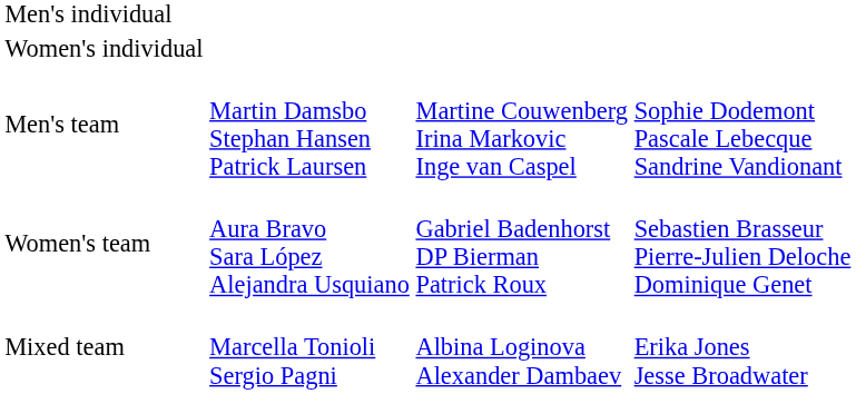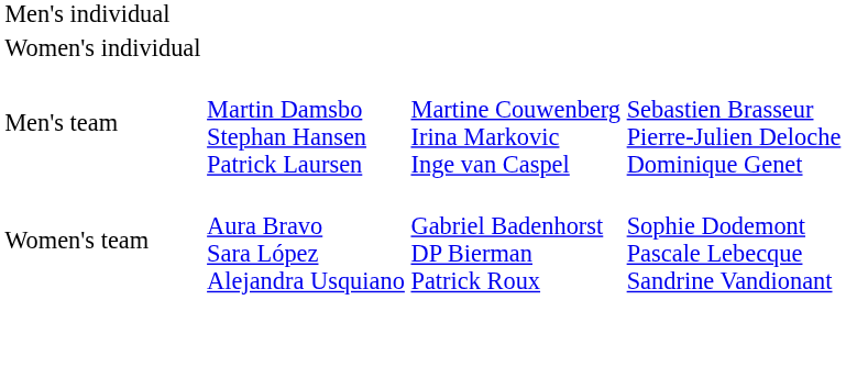 <table>
 <tr>
 <td>Men's individual <br> </td>
 <td></td>
 <td></td>
 <td></td>
 </tr>
 <tr>
 <td>Women's individual <br> </td>
 <td></td>
 <td></td>
 <td></td>
 </tr>
 <tr>
 <td>Men's team <br> </td>
 <td> <br> <a href='#'>Martin Damsbo</a> <br> <a href='#'>Stephan Hansen</a> <br> <a href='#'>Patrick Laursen</a></td>
 <td> <br> <a href='#'>Martine Couwenberg</a> <br> <a href='#'>Irina Markovic</a> <br> <a href='#'>Inge van Caspel</a></td>
-<td> <br> <a href='#'>Sophie Dodemont</a> <br> <a href='#'>Pascale Lebecque</a> <br> <a href='#'>Sandrine Vandionant</a></td>
+<td> <br> <a href='#'>Sebastien Brasseur</a> <br> <a href='#'>Pierre-Julien Deloche</a> <br> <a href='#'>Dominique Genet</a></td>
 </tr>
 <tr>
 <td>Women's team <br> </td>
 <td> <br> <a href='#'>Aura Bravo</a> <br> <a href='#'>Sara López</a> <br> <a href='#'>Alejandra Usquiano</a></td>
 <td> <br> <a href='#'>Gabriel Badenhorst</a> <br> <a href='#'>DP Bierman</a> <br> <a href='#'>Patrick Roux</a></td>
-<td> <br> <a href='#'>Sebastien Brasseur</a> <br> <a href='#'>Pierre-Julien Deloche</a> <br> <a href='#'>Dominique Genet</a></td>
-</tr>
-<tr>
-<td>Mixed team <br> </td>
-<td> <br> <a href='#'>Marcella Tonioli</a> <br> <a href='#'>Sergio Pagni</a></td>
-<td> <br> <a href='#'>Albina Loginova</a> <br> <a href='#'>Alexander Dambaev</a></td>
-<td> <br> <a href='#'>Erika Jones</a> <br> <a href='#'>Jesse Broadwater</a></td>
+<td> <br> <a href='#'>Sophie Dodemont</a> <br> <a href='#'>Pascale Lebecque</a> <br> <a href='#'>Sandrine Vandionant</a></td>
 </tr>
 <tr>
 </tr>
 </table>
